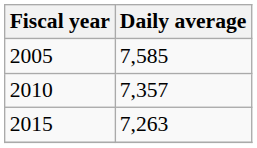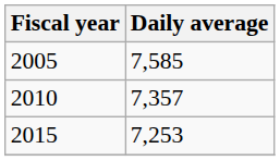 <table class="wikitable">
 <tr>
 <th>Fiscal year</th>
 <th>Daily average</th>
 </tr>
 <tr>
 <td>2005</td>
 <td>7,585</td>
 </tr>
 <tr>
 <td>2010</td>
 <td>7,357</td>
 </tr>
 <tr>
 <td>2015</td>
-<td>7,263</td>
+<td>7,253</td>
 </tr>
 <tr>
 </tr>
 </table>
